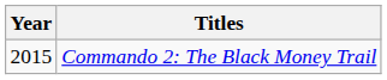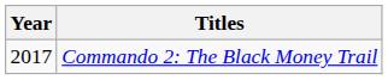 <table class="wikitable" style="font-size: 95%;">
 <tr>
 <th>Year</th>
 <th>Titles</th>
 </tr>
 <tr>
-<td>2015</td>
+<td>2017</td>
 <td><em><a href='#'>Commando 2: The Black Money Trail</a></em></td>
 </tr>
 </table>
